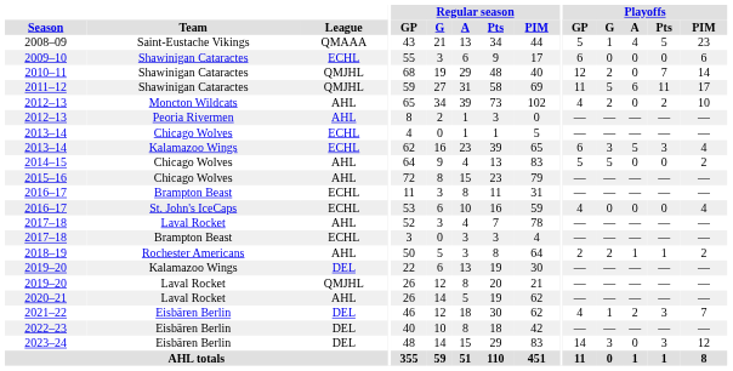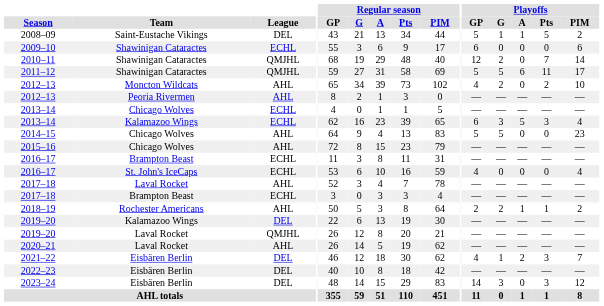 <table border="0" cellpadding="1" cellspacing="0" style="text-align:center; width:60em">
 <tr bgcolor="#e0e0e0">
 <th colspan="3" bgcolor="#ffffff"></th>
 <th rowspan="99" bgcolor="#ffffff"></th>
 <th colspan="5"><a href='#'>Regular season</a></th>
 <th rowspan="99" bgcolor="#ffffff"></th>
 <th colspan="5"><a href='#'>Playoffs</a></th>
 </tr>
 <tr bgcolor="#e0e0e0">
 <th><a href='#'>Season</a></th>
 <th>Team</th>
 <th>League</th>
 <th>GP</th>
 <th><a href='#'>G</a></th>
 <th><a href='#'>A</a></th>
 <th><a href='#'>Pts</a></th>
 <th><a href='#'>PIM</a></th>
 <th>GP</th>
 <th>G</th>
 <th>A</th>
 <th>Pts</th>
 <th>PIM</th>
 </tr>
 <tr>
 <td>2008–09</td>
 <td>Saint-Eustache Vikings</td>
-<td>QMAAA</td>
+<td>DEL</td>
 <td>43</td>
 <td>21</td>
 <td>13</td>
 <td>34</td>
 <td>44</td>
 <td>5</td>
 <td>1</td>
-<td>4</td>
+<td>1</td>
 <td>5</td>
-<td>23</td>
+<td>2</td>
 </tr>
 <tr bgcolor="#f0f0f0">
 <td><a href='#'>2009–10</a></td>
 <td><a href='#'>Shawinigan Cataractes</a></td>
 <td><a href='#'>ECHL</a></td>
 <td>55</td>
 <td>3</td>
 <td>6</td>
 <td>9</td>
 <td>17</td>
 <td>6</td>
 <td>0</td>
 <td>0</td>
 <td>0</td>
 <td>6</td>
 </tr>
 <tr>
 <td><a href='#'>2010–11</a></td>
 <td>Shawinigan Cataractes</td>
 <td>QMJHL</td>
 <td>68</td>
 <td>19</td>
 <td>29</td>
 <td>48</td>
 <td>40</td>
 <td>12</td>
 <td>2</td>
 <td>0</td>
 <td>7</td>
 <td>14</td>
 </tr>
 <tr bgcolor="#f0f0f0">
 <td><a href='#'>2011–12</a></td>
 <td>Shawinigan Cataractes</td>
 <td>QMJHL</td>
 <td>59</td>
 <td>27</td>
 <td>31</td>
 <td>58</td>
 <td>69</td>
-<td>11</td>
+<td>5</td>
 <td>5</td>
 <td>6</td>
 <td>11</td>
 <td>17</td>
 </tr>
 <tr>
 <td><a href='#'>2012–13</a></td>
 <td><a href='#'>Moncton Wildcats</a></td>
 <td>AHL</td>
 <td>65</td>
 <td>34</td>
 <td>39</td>
 <td>73</td>
 <td>102</td>
 <td>4</td>
 <td>2</td>
 <td>0</td>
 <td>2</td>
 <td>10</td>
 </tr>
 <tr bgcolor="#f0f0f0">
 <td><a href='#'>2012–13</a></td>
 <td><a href='#'>Peoria Rivermen</a></td>
 <td><a href='#'>AHL</a></td>
 <td>8</td>
 <td>2</td>
 <td>1</td>
 <td>3</td>
 <td>0</td>
 <td>—</td>
 <td>—</td>
 <td>—</td>
 <td>—</td>
 <td>—</td>
 </tr>
 <tr>
 <td><a href='#'>2013–14</a></td>
 <td><a href='#'>Chicago Wolves</a></td>
 <td><a href='#'>ECHL</a></td>
 <td>4</td>
 <td>0</td>
 <td>1</td>
 <td>1</td>
 <td>5</td>
 <td>—</td>
 <td>—</td>
 <td>—</td>
 <td>—</td>
 <td>—</td>
 </tr>
 <tr bgcolor="#f0f0f0">
 <td><a href='#'>2013–14</a></td>
 <td><a href='#'>Kalamazoo Wings</a></td>
 <td><a href='#'>ECHL</a></td>
 <td>62</td>
 <td>16</td>
 <td>23</td>
 <td>39</td>
 <td>65</td>
 <td>6</td>
 <td>3</td>
 <td>5</td>
 <td>3</td>
 <td>4</td>
 </tr>
 <tr>
 <td><a href='#'>2014–15</a></td>
 <td>Chicago Wolves</td>
 <td>AHL</td>
 <td>64</td>
 <td>9</td>
 <td>4</td>
 <td>13</td>
 <td>83</td>
 <td>5</td>
 <td>5</td>
 <td>0</td>
 <td>0</td>
-<td>2</td>
+<td>23</td>
 </tr>
 <tr bgcolor="#f0f0f0">
 <td><a href='#'>2015–16</a></td>
 <td>Chicago Wolves</td>
 <td>AHL</td>
 <td>72</td>
 <td>8</td>
 <td>15</td>
 <td>23</td>
 <td>79</td>
 <td>—</td>
 <td>—</td>
 <td>—</td>
 <td>—</td>
 <td>—</td>
 </tr>
 <tr>
 <td><a href='#'>2016–17</a></td>
 <td><a href='#'>Brampton Beast</a></td>
 <td>ECHL</td>
 <td>11</td>
 <td>3</td>
 <td>8</td>
 <td>11</td>
 <td>31</td>
 <td>—</td>
 <td>—</td>
 <td>—</td>
 <td>—</td>
 <td>—</td>
 </tr>
 <tr bgcolor="#eeeeee">
 <td><a href='#'>2016–17</a></td>
 <td><a href='#'>St. John's IceCaps</a></td>
 <td>ECHL</td>
 <td>53</td>
 <td>6</td>
 <td>10</td>
 <td>16</td>
 <td>59</td>
 <td>4</td>
 <td>0</td>
 <td>0</td>
 <td>0</td>
 <td>4</td>
 </tr>
 <tr>
 <td><a href='#'>2017–18</a></td>
 <td><a href='#'>Laval Rocket</a></td>
 <td>AHL</td>
 <td>52</td>
 <td>3</td>
 <td>4</td>
 <td>7</td>
 <td>78</td>
 <td>—</td>
 <td>—</td>
 <td>—</td>
 <td>—</td>
 <td>—</td>
 </tr>
 <tr bgcolor="#f0f0f0">
 <td><a href='#'>2017–18</a></td>
 <td>Brampton Beast</td>
 <td>ECHL</td>
 <td>3</td>
 <td>0</td>
 <td>3</td>
 <td>3</td>
 <td>4</td>
 <td>—</td>
 <td>—</td>
 <td>—</td>
 <td>—</td>
 <td>—</td>
 </tr>
 <tr>
 <td><a href='#'>2018–19</a></td>
 <td><a href='#'>Rochester Americans</a></td>
 <td>AHL</td>
 <td>50</td>
 <td>5</td>
 <td>3</td>
 <td>8</td>
 <td>64</td>
 <td>2</td>
 <td>2</td>
 <td>1</td>
 <td>1</td>
 <td>2</td>
 </tr>
 <tr bgcolor="#f0f0f0">
 <td><a href='#'>2019–20</a></td>
 <td>Kalamazoo Wings</td>
 <td><a href='#'>DEL</a></td>
 <td>22</td>
 <td>6</td>
 <td>13</td>
 <td>19</td>
 <td>30</td>
 <td>—</td>
 <td>—</td>
 <td>—</td>
 <td>—</td>
 <td>—</td>
 </tr>
 <tr>
 <td><a href='#'>2019–20</a></td>
 <td>Laval Rocket</td>
 <td>QMJHL</td>
 <td>26</td>
 <td>12</td>
 <td>8</td>
 <td>20</td>
 <td>21</td>
 <td>—</td>
 <td>—</td>
 <td>—</td>
 <td>—</td>
 <td>—</td>
 </tr>
 <tr bgcolor="#f0f0f0">
 <td><a href='#'>2020–21</a></td>
 <td>Laval Rocket</td>
 <td>AHL</td>
 <td>26</td>
 <td>14</td>
 <td>5</td>
 <td>19</td>
 <td>62</td>
 <td>—</td>
 <td>—</td>
 <td>—</td>
 <td>—</td>
 <td>—</td>
 </tr>
 <tr>
 <td><a href='#'>2021–22</a></td>
 <td><a href='#'>Eisbären Berlin</a></td>
 <td><a href='#'>DEL</a></td>
 <td>46</td>
 <td>12</td>
 <td>18</td>
 <td>30</td>
 <td>62</td>
 <td>4</td>
 <td>1</td>
 <td>2</td>
 <td>3</td>
 <td>7</td>
 </tr>
 <tr bgcolor="#f0f0f0">
 <td><a href='#'>2022–23</a></td>
 <td>Eisbären Berlin</td>
 <td>DEL</td>
 <td>40</td>
 <td>10</td>
 <td>8</td>
 <td>18</td>
 <td>42</td>
 <td>—</td>
 <td>—</td>
 <td>—</td>
 <td>—</td>
 <td>—</td>
 </tr>
 <tr>
 <td><a href='#'>2023–24</a></td>
 <td>Eisbären Berlin</td>
 <td>DEL</td>
 <td>48</td>
 <td>14</td>
 <td>15</td>
 <td>29</td>
 <td>83</td>
 <td>14</td>
 <td>3</td>
 <td>0</td>
 <td>3</td>
 <td>12</td>
 </tr>
 <tr bgcolor="#e0e0e0">
 <th colspan="3">AHL totals</th>
 <th>355</th>
 <th>59</th>
 <th>51</th>
 <th>110</th>
 <th>451</th>
 <th>11</th>
 <th>0</th>
 <th>1</th>
 <th>1</th>
 <th>8</th>
 </tr>
 </table>
